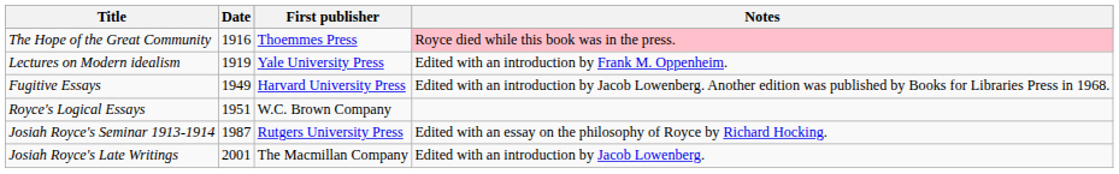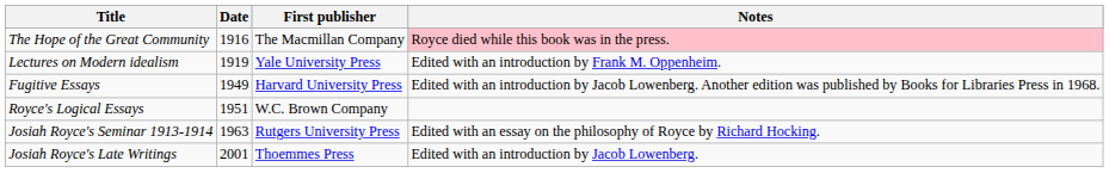 <table class="wikitable" align="center" cellpadding="7" style="clear:both;">
 <tr align="center" bgcolor="#696969">
 <th><div>Title</div></th>
 <th><div>Date</div></th>
 <th><div>First publisher</div></th>
 <th><div>Notes</div></th>
 </tr>
 <tr valign="top">
 <td><em>The Hope of the Great Community</em></td>
 <td>1916</td>
-<td><a href='#'>Thoemmes Press</a></td>
+<td>The Macmillan Company</td>
 <td style="background: pink;">Royce died while this book was in the press.</td>
 </tr>
 <tr valign="top">
 <td><em>Lectures on Modern idealism</em></td>
 <td>1919</td>
 <td><a href='#'>Yale University Press</a></td>
 <td>Edited with an introduction by <a href='#'>Frank M. Oppenheim</a>.</td>
 </tr>
 <tr valign="top">
 <td><em>Fugitive Essays</em></td>
 <td>1949</td>
 <td><a href='#'>Harvard University Press</a></td>
 <td>Edited with an introduction by Jacob Lowenberg. Another edition was published by Books for Libraries Press in 1968.</td>
 </tr>
 <tr valign="top">
 <td><em>Royce's Logical Essays</em></td>
 <td>1951</td>
 <td>W.C. Brown Company</td>
 <td></td>
 </tr>
 <tr valign="top">
 <td><em>Josiah Royce's Seminar 1913-1914</em></td>
-<td>1987</td>
+<td>1963</td>
 <td><a href='#'>Rutgers University Press</a></td>
 <td>Edited with an essay on the philosophy of Royce by <a href='#'>Richard Hocking</a>.</td>
 </tr>
 <tr valign="top">
 <td><em>Josiah Royce's Late Writings</em></td>
 <td>2001</td>
-<td>The Macmillan Company</td>
+<td><a href='#'>Thoemmes Press</a></td>
 <td>Edited with an introduction by <a href='#'>Jacob Lowenberg</a>.</td>
 </tr>
 </table>
